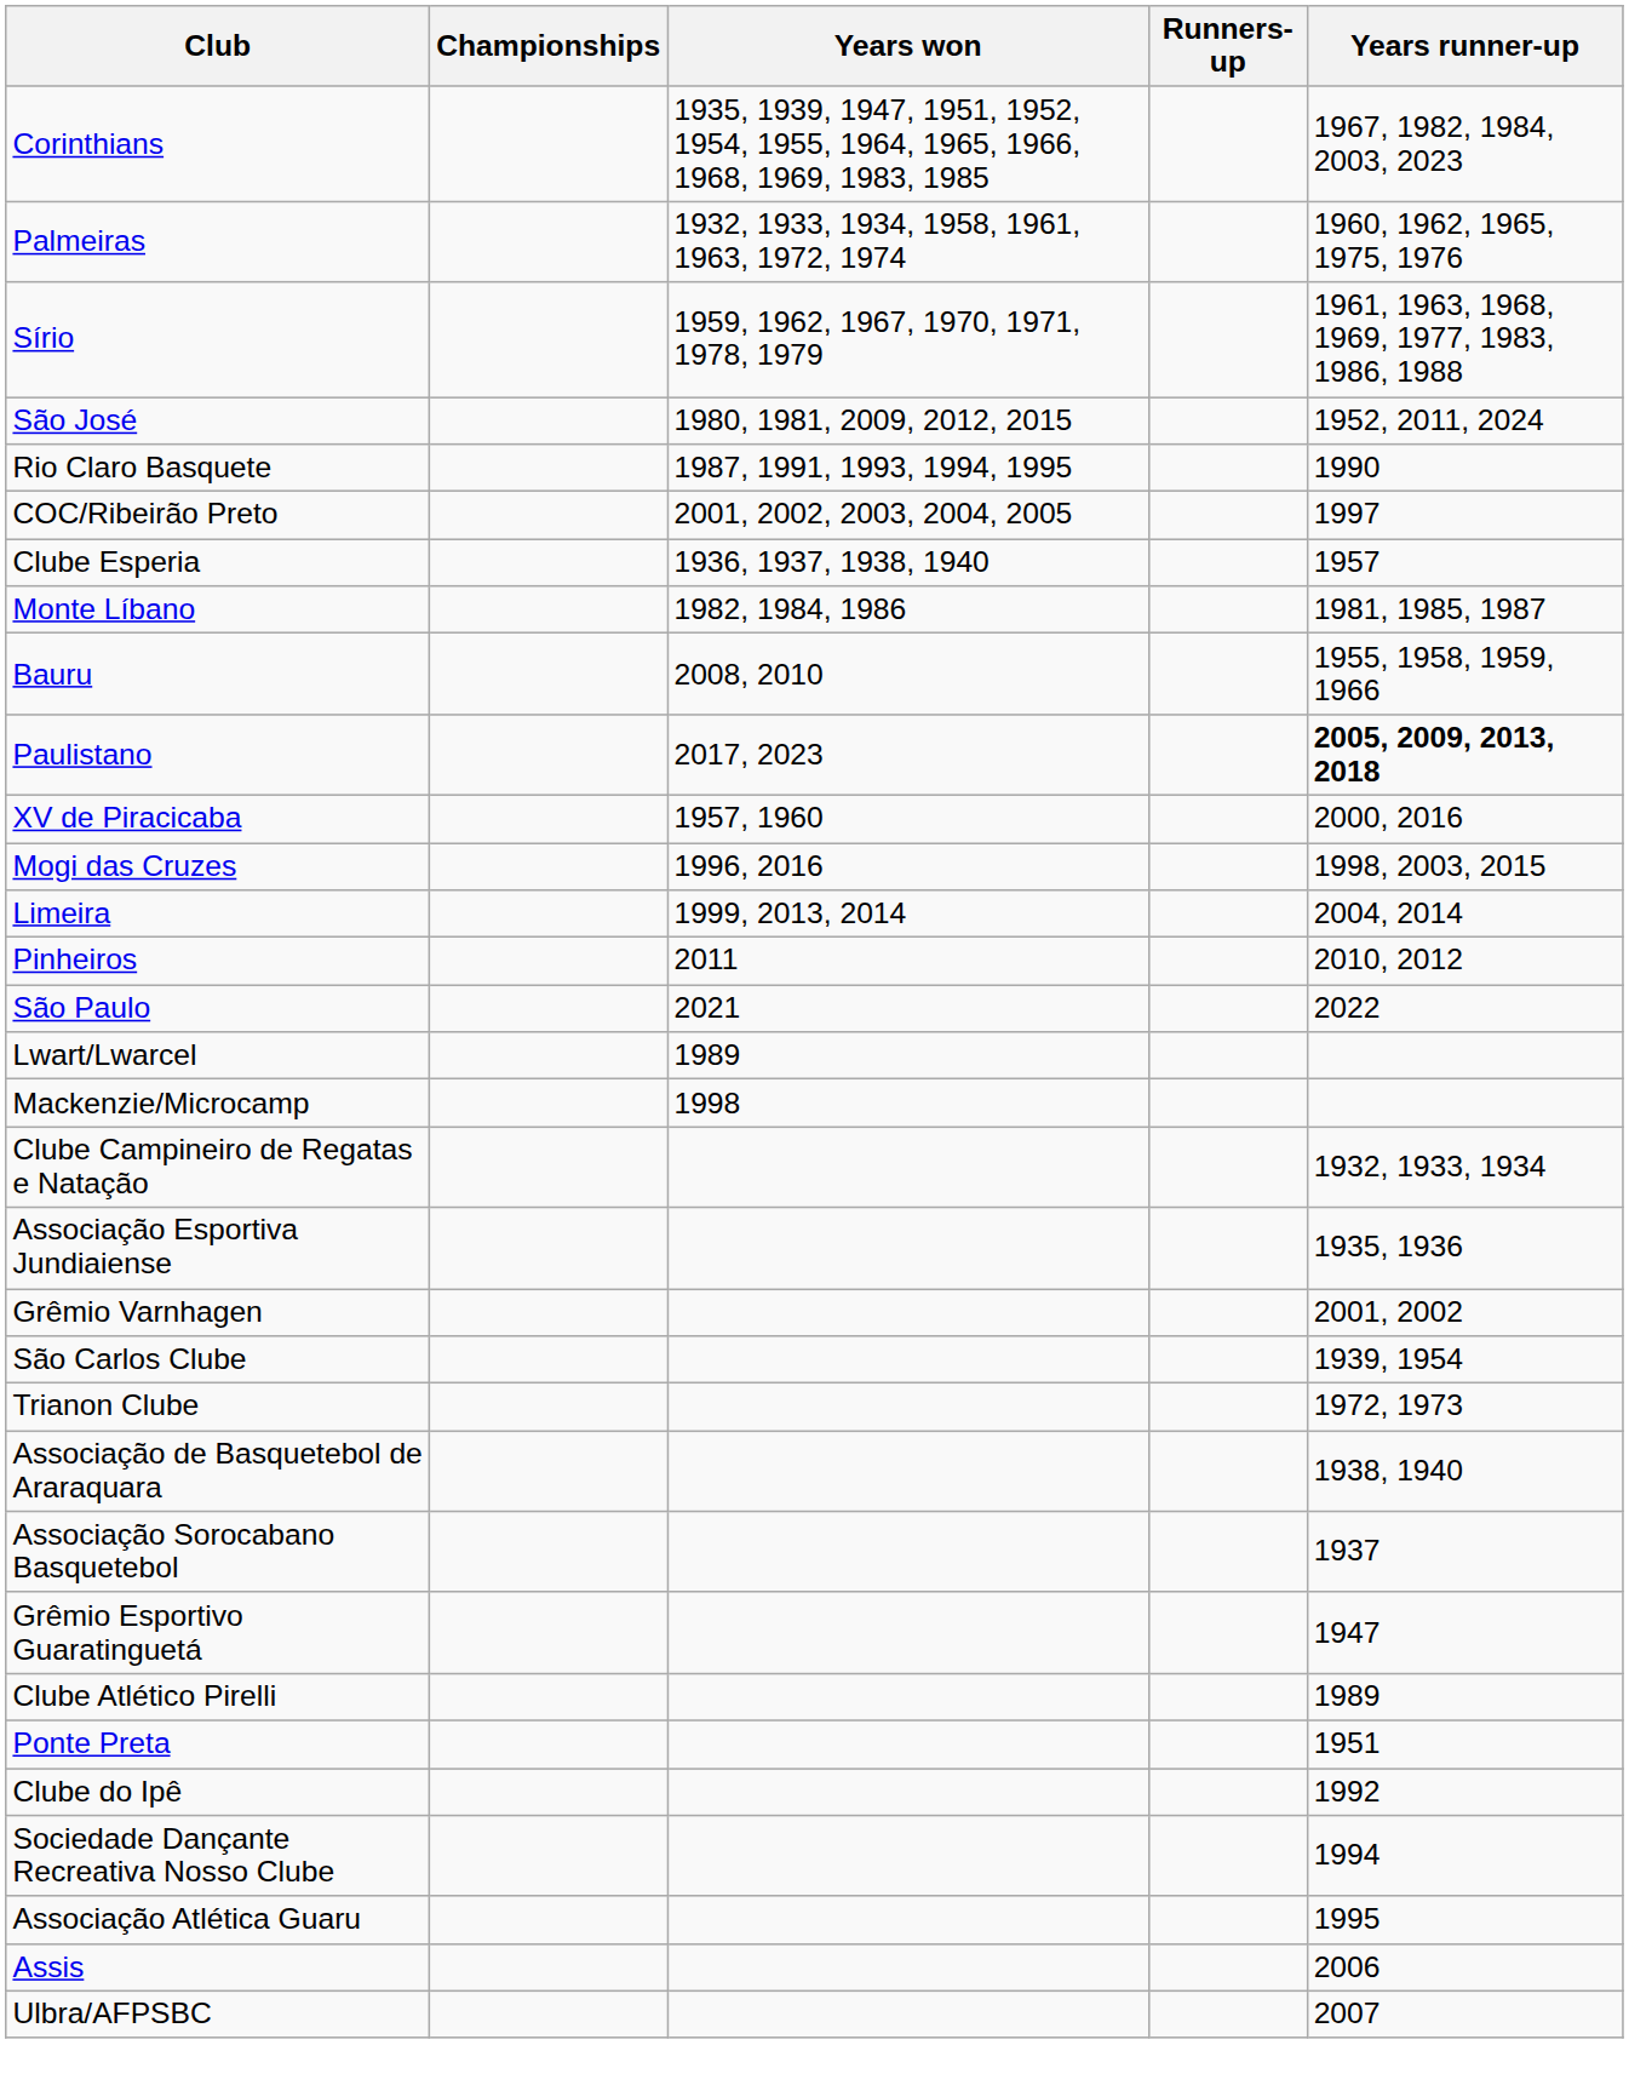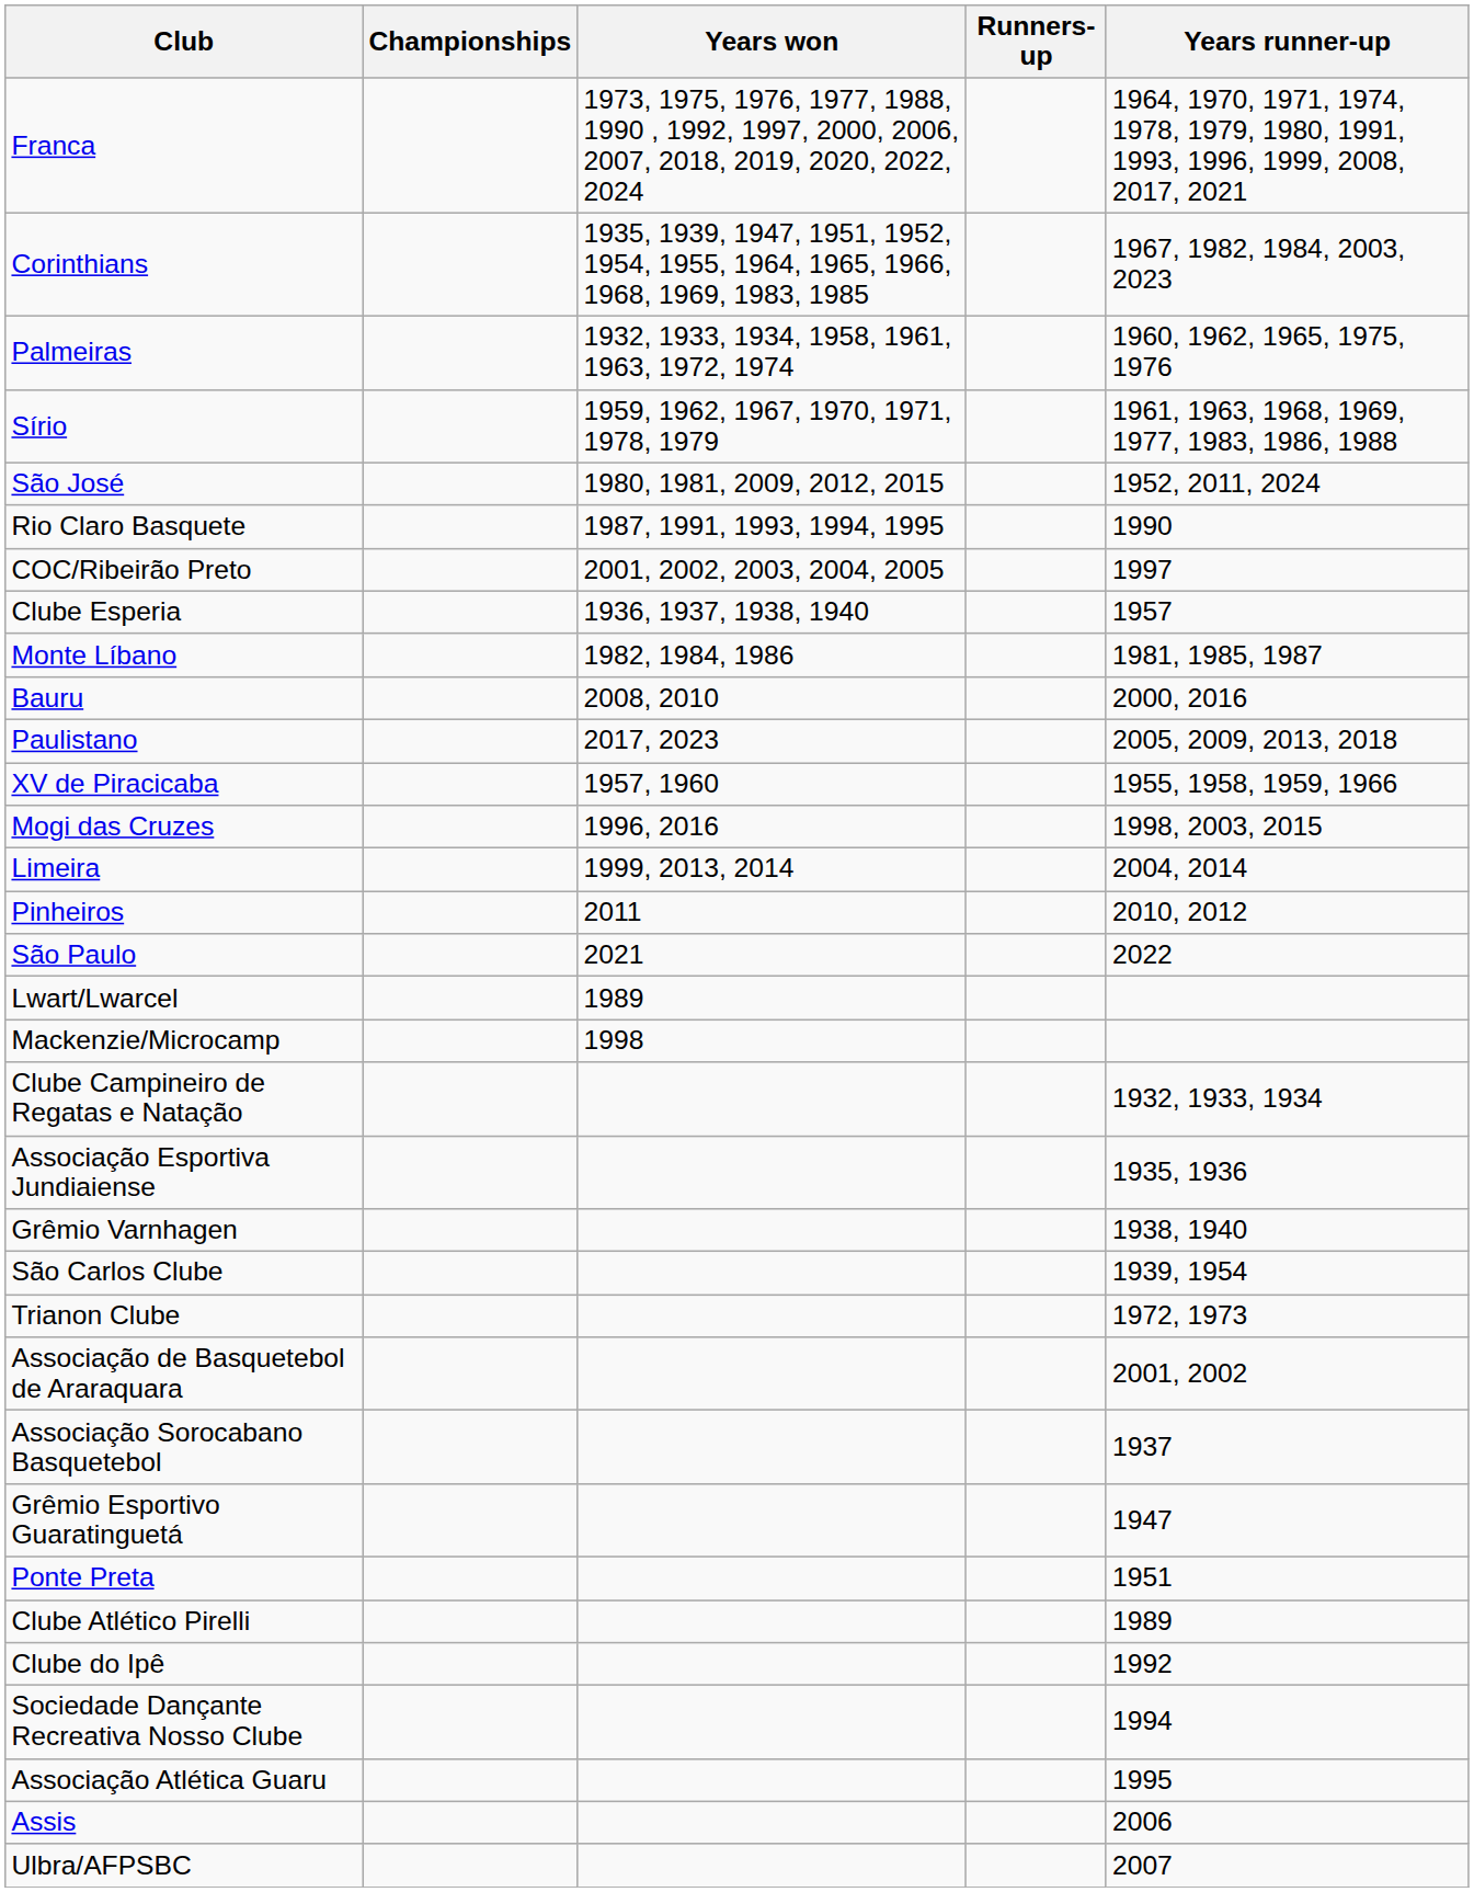 <table class="wikitable sortable">
 <tr>
 <th>Club</th>
 <th>Championships</th>
 <th>Years won</th>
 <th>Runners-up</th>
 <th>Years runner-up</th>
+</tr>
+<tr>
+<td><a href='#'>Franca</a></td>
+<td></td>
+<td>1973, 1975, 1976, 1977, 1988, 1990 , 1992, 1997, 2000, 2006, 2007, 2018, 2019, 2020, 2022, 2024</td>
+<td></td>
+<td>1964, 1970, 1971, 1974, 1978, 1979, 1980, 1991, 1993, 1996, 1999, 2008, 2017, 2021</td>
 </tr>
 <tr>
 <td><a href='#'>Corinthians</a></td>
 <td></td>
 <td>1935, 1939, 1947, 1951, 1952, 1954, 1955, 1964, 1965, 1966, 1968, 1969, 1983, 1985</td>
 <td></td>
 <td>1967, 1982, 1984, 2003, 2023</td>
 </tr>
 <tr>
 <td><a href='#'>Palmeiras</a></td>
 <td></td>
 <td>1932, 1933, 1934, 1958, 1961, 1963, 1972, 1974</td>
 <td></td>
 <td>1960, 1962, 1965, 1975, 1976</td>
 </tr>
 <tr>
 <td><a href='#'>Sírio</a></td>
 <td></td>
 <td>1959, 1962, 1967, 1970, 1971, 1978, 1979</td>
 <td></td>
 <td>1961, 1963, 1968, 1969, 1977, 1983, 1986, 1988</td>
 </tr>
 <tr>
 <td><a href='#'>São José</a></td>
 <td></td>
 <td>1980, 1981, 2009, 2012, 2015</td>
 <td></td>
 <td>1952, 2011, 2024</td>
 </tr>
 <tr>
 <td>Rio Claro Basquete</td>
 <td></td>
 <td>1987, 1991, 1993, 1994, 1995</td>
 <td></td>
 <td>1990</td>
 </tr>
 <tr>
 <td>COC/Ribeirão Preto</td>
 <td></td>
 <td>2001, 2002, 2003, 2004, 2005</td>
 <td></td>
 <td>1997</td>
 </tr>
 <tr>
 <td>Clube Esperia</td>
 <td></td>
 <td>1936, 1937, 1938, 1940</td>
 <td></td>
 <td>1957</td>
 </tr>
 <tr>
 <td><a href='#'>Monte Líbano</a></td>
 <td></td>
 <td>1982, 1984, 1986</td>
 <td></td>
 <td>1981, 1985, 1987</td>
 </tr>
 <tr>
 <td><a href='#'>Bauru</a></td>
 <td></td>
 <td>2008, 2010</td>
 <td></td>
-<td>1955, 1958, 1959, 1966</td>
+<td>2000, 2016</td>
 </tr>
 <tr>
 <td><a href='#'>Paulistano</a></td>
 <td></td>
 <td>2017, 2023</td>
 <td></td>
-<td><strong>2005, 2009, 2013, 2018</strong></td>
+<td>2005, 2009, 2013, 2018</td>
 </tr>
 <tr>
 <td><a href='#'>XV de Piracicaba</a></td>
 <td></td>
 <td>1957, 1960</td>
 <td></td>
-<td>2000, 2016</td>
+<td>1955, 1958, 1959, 1966</td>
 </tr>
 <tr>
 <td><a href='#'>Mogi das Cruzes</a></td>
 <td></td>
 <td>1996, 2016</td>
 <td></td>
 <td>1998, 2003, 2015</td>
 </tr>
 <tr>
 <td><a href='#'>Limeira</a></td>
 <td></td>
 <td>1999, 2013, 2014</td>
 <td></td>
 <td>2004, 2014</td>
 </tr>
 <tr>
 <td><a href='#'>Pinheiros</a></td>
 <td></td>
 <td>2011</td>
 <td></td>
 <td>2010, 2012</td>
 </tr>
 <tr>
 <td><a href='#'>São Paulo</a></td>
 <td></td>
 <td>2021</td>
 <td></td>
 <td>2022</td>
 </tr>
 <tr>
 <td>Lwart/Lwarcel</td>
 <td></td>
 <td>1989</td>
 <td></td>
 <td></td>
 </tr>
 <tr>
 <td>Mackenzie/Microcamp</td>
 <td></td>
 <td>1998</td>
 <td></td>
 <td></td>
 </tr>
 <tr>
 <td>Clube Campineiro de Regatas e Natação</td>
 <td></td>
 <td></td>
 <td></td>
 <td>1932, 1933, 1934</td>
 </tr>
 <tr>
 <td>Associação Esportiva Jundiaiense</td>
 <td></td>
 <td></td>
 <td></td>
 <td>1935, 1936</td>
 </tr>
 <tr>
 <td>Grêmio Varnhagen</td>
 <td></td>
 <td></td>
 <td></td>
-<td>2001, 2002</td>
+<td>1938, 1940</td>
 </tr>
 <tr>
 <td>São Carlos Clube</td>
 <td></td>
 <td></td>
 <td></td>
 <td>1939, 1954</td>
 </tr>
 <tr>
 <td>Trianon Clube</td>
 <td></td>
 <td></td>
 <td></td>
 <td>1972, 1973</td>
 </tr>
 <tr>
 <td>Associação de Basquetebol de Araraquara</td>
 <td></td>
 <td></td>
 <td></td>
-<td>1938, 1940</td>
+<td>2001, 2002</td>
 </tr>
 <tr>
 <td>Associação Sorocabano Basquetebol</td>
 <td></td>
 <td></td>
 <td></td>
 <td>1937</td>
 </tr>
 <tr>
 <td>Grêmio Esportivo Guaratinguetá</td>
 <td></td>
 <td></td>
 <td></td>
 <td>1947</td>
 </tr>
 <tr>
+<td><a href='#'>Ponte Preta</a></td>
+<td></td>
+<td></td>
+<td></td>
+<td>1951</td>
+</tr>
+<tr>
 <td>Clube Atlético Pirelli</td>
 <td></td>
 <td></td>
 <td></td>
 <td>1989</td>
-</tr>
-<tr>
-<td><a href='#'>Ponte Preta</a></td>
-<td></td>
-<td></td>
-<td></td>
-<td>1951</td>
 </tr>
 <tr>
 <td>Clube do Ipê</td>
 <td></td>
 <td></td>
 <td></td>
 <td>1992</td>
 </tr>
 <tr>
 <td>Sociedade Dançante Recreativa Nosso Clube</td>
 <td></td>
 <td></td>
 <td></td>
 <td>1994</td>
 </tr>
 <tr>
 <td>Associação Atlética Guaru</td>
 <td></td>
 <td></td>
 <td></td>
 <td>1995</td>
 </tr>
 <tr>
 <td><a href='#'>Assis</a></td>
 <td></td>
 <td></td>
 <td></td>
 <td>2006</td>
 </tr>
 <tr>
 <td>Ulbra/AFPSBC</td>
 <td></td>
 <td></td>
 <td></td>
 <td>2007</td>
 </tr>
 </table>
